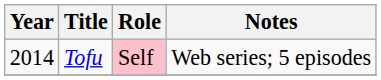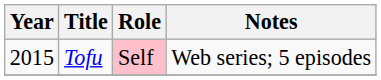 <table class="wikitable">
 <tr>
 <th>Year</th>
 <th>Title</th>
 <th>Role</th>
 <th>Notes</th>
 </tr>
 <tr>
-<td>2014</td>
+<td>2015</td>
 <td><em><a href='#'>Tofu</a></em></td>
 <td style="background: pink;">Self</td>
 <td>Web series; 5 episodes</td>
 </tr>
 <tr>
 </tr>
 </table>
